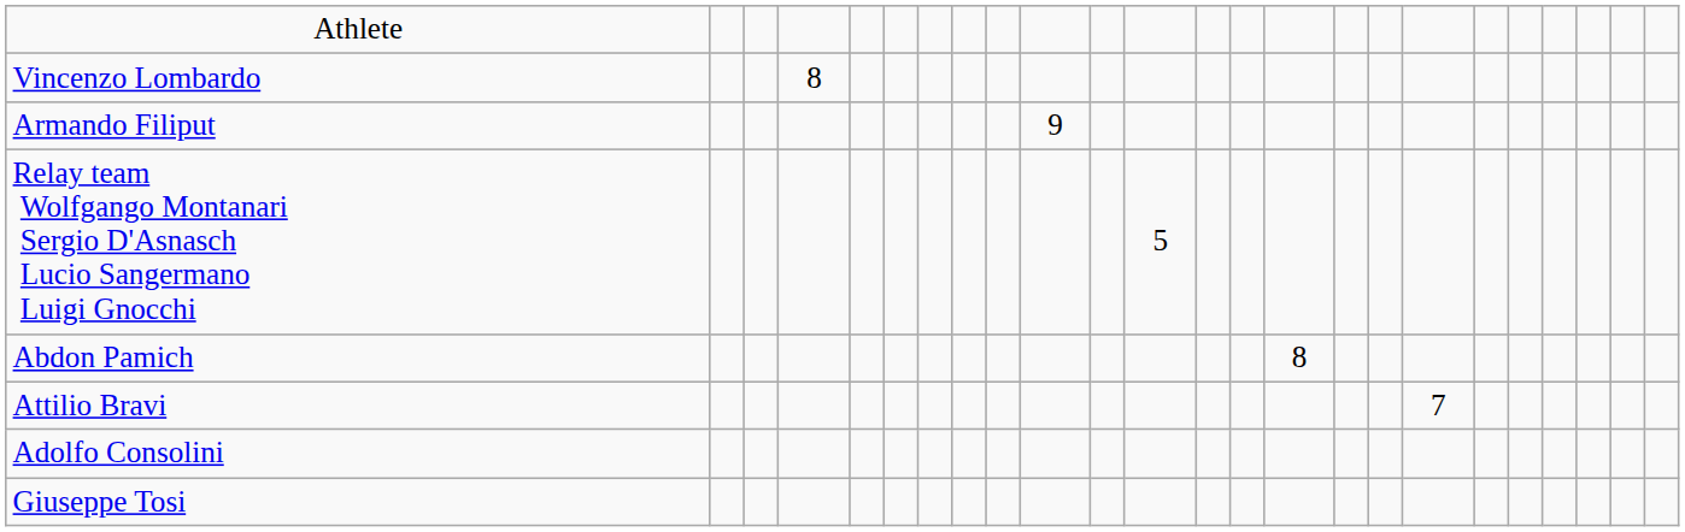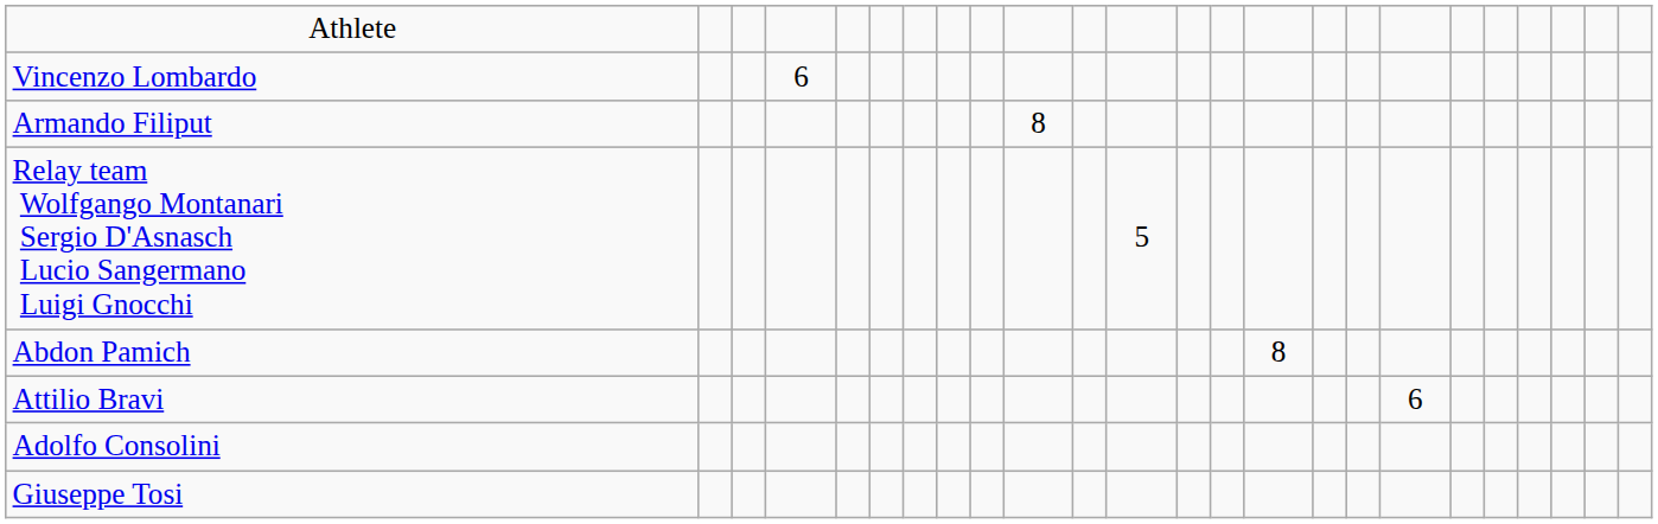 <table class="wikitable" style="text-align: center; font-size:100%" width="70%">
 <tr>
 <td>Athlete</td>
 <td></td>
 <td></td>
 <td></td>
 <td></td>
 <td></td>
 <td></td>
 <td></td>
 <td></td>
 <td></td>
 <td></td>
 <td></td>
 <td></td>
 <td></td>
 <td></td>
 <td></td>
 <td></td>
 <td></td>
 <td></td>
 <td></td>
 <td></td>
 <td></td>
 <td></td>
 <td></td>
 </tr>
 <tr>
 <td align=left><a href='#'>Vincenzo Lombardo</a></td>
 <td></td>
 <td></td>
-<td>8</td>
+<td>6</td>
 <td></td>
 <td></td>
 <td></td>
 <td></td>
 <td></td>
 <td></td>
 <td></td>
 <td></td>
 <td></td>
 <td></td>
 <td></td>
 <td></td>
 <td></td>
 <td></td>
 <td></td>
 <td></td>
 <td></td>
 <td></td>
 <td></td>
 <td></td>
 </tr>
 <tr>
 <td align=left><a href='#'>Armando Filiput</a></td>
 <td></td>
 <td></td>
 <td></td>
 <td></td>
 <td></td>
 <td></td>
 <td></td>
 <td></td>
-<td>9</td>
+<td>8</td>
 <td></td>
 <td></td>
 <td></td>
 <td></td>
 <td></td>
 <td></td>
 <td></td>
 <td></td>
 <td></td>
 <td></td>
 <td></td>
 <td></td>
 <td></td>
 <td></td>
 </tr>
 <tr>
 <td align=left><a href='#'>Relay team</a><br> <a href='#'>Wolfgango Montanari</a><br> <a href='#'>Sergio D'Asnasch</a><br> <a href='#'>Lucio Sangermano</a><br> <a href='#'>Luigi Gnocchi</a></td>
 <td></td>
 <td></td>
 <td></td>
 <td></td>
 <td></td>
 <td></td>
 <td></td>
 <td></td>
 <td></td>
 <td></td>
 <td>5</td>
 <td></td>
 <td></td>
 <td></td>
 <td></td>
 <td></td>
 <td></td>
 <td></td>
 <td></td>
 <td></td>
 <td></td>
 <td></td>
 <td></td>
 </tr>
 <tr>
 <td align=left><a href='#'>Abdon Pamich</a></td>
 <td></td>
 <td></td>
 <td></td>
 <td></td>
 <td></td>
 <td></td>
 <td></td>
 <td></td>
 <td></td>
 <td></td>
 <td></td>
 <td></td>
 <td></td>
 <td>8</td>
 <td></td>
 <td></td>
 <td></td>
 <td></td>
 <td></td>
 <td></td>
 <td></td>
 <td></td>
 <td></td>
 </tr>
 <tr>
 <td align=left><a href='#'>Attilio Bravi</a></td>
 <td></td>
 <td></td>
 <td></td>
 <td></td>
 <td></td>
 <td></td>
 <td></td>
 <td></td>
 <td></td>
 <td></td>
 <td></td>
 <td></td>
 <td></td>
 <td></td>
 <td></td>
 <td></td>
-<td>7</td>
+<td>6</td>
 <td></td>
 <td></td>
 <td></td>
 <td></td>
 <td></td>
 <td></td>
 </tr>
 <tr>
 <td align=left><a href='#'>Adolfo Consolini</a></td>
 <td></td>
 <td></td>
 <td></td>
 <td></td>
 <td></td>
 <td></td>
 <td></td>
 <td></td>
 <td></td>
 <td></td>
 <td></td>
 <td></td>
 <td></td>
 <td></td>
 <td></td>
 <td></td>
 <td></td>
 <td></td>
 <td></td>
 <td></td>
 <td></td>
 <td></td>
 <td></td>
 </tr>
 <tr>
 <td align=left><a href='#'>Giuseppe Tosi</a></td>
 <td></td>
 <td></td>
 <td></td>
 <td></td>
 <td></td>
 <td></td>
 <td></td>
 <td></td>
 <td></td>
 <td></td>
 <td></td>
 <td></td>
 <td></td>
 <td></td>
 <td></td>
 <td></td>
 <td></td>
 <td></td>
 <td></td>
 <td></td>
 <td></td>
 <td></td>
 <td></td>
 </tr>
 </table>
